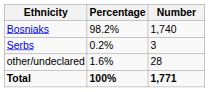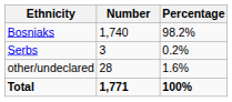 <table class="wikitable">
 <tr>
 <th width="100px">Ethnicity</th>
+<th width="80px">Number</th>
 <th width="80px">Percentage</th>
-<th width="80px">Number</th>
 </tr>
 <tr>
 <td><a href='#'>Bosniaks</a></td>
+<td>1,740</td>
 <td>98.2%</td>
-<td>1,740</td>
 </tr>
 <tr>
 <td><a href='#'>Serbs</a></td>
+<td>3</td>
 <td>0.2%</td>
-<td>3</td>
 </tr>
 <tr>
 <td>other/undeclared</td>
+<td>28</td>
 <td>1.6%</td>
-<td>28</td>
 </tr>
 <tr>
 <td><strong>Total</strong></td>
+<td><strong>1,771</strong></td>
 <td><strong>100%</strong></td>
-<td><strong>1,771</strong></td>
 </tr>
 </table>
